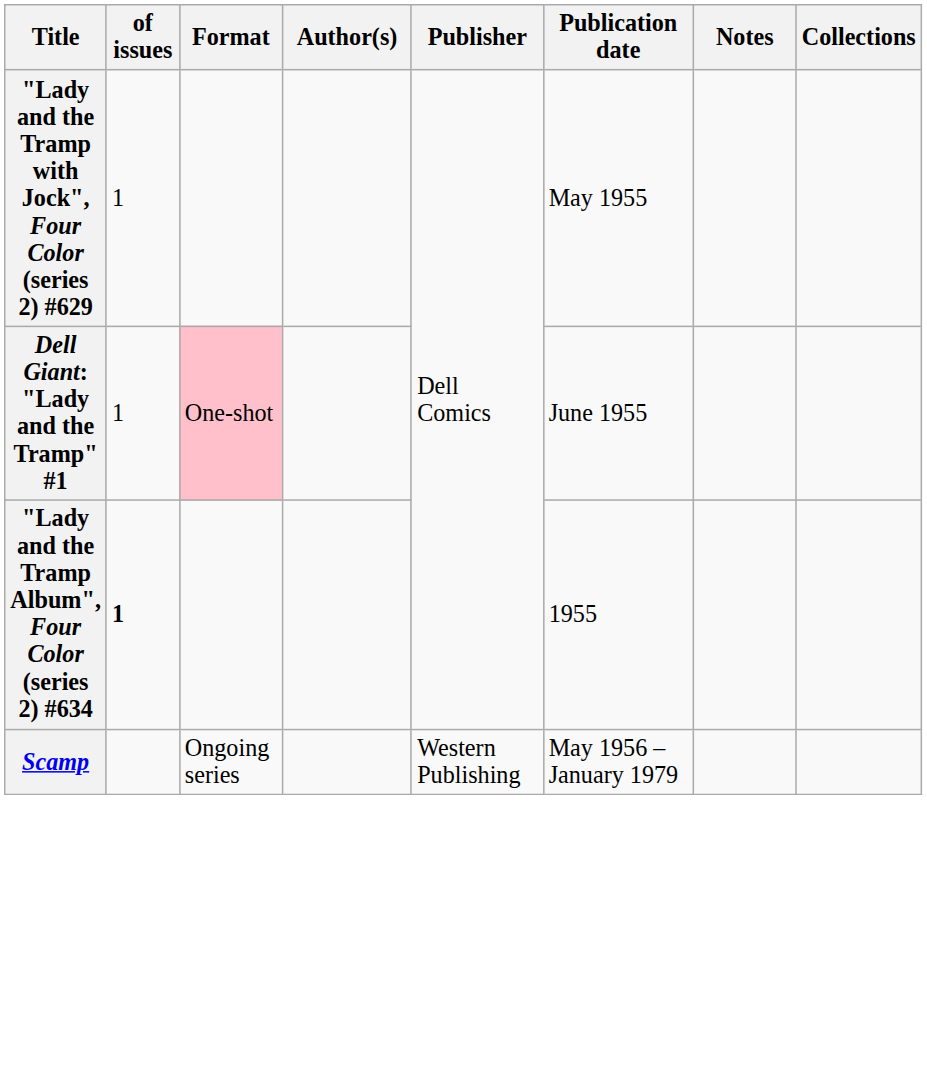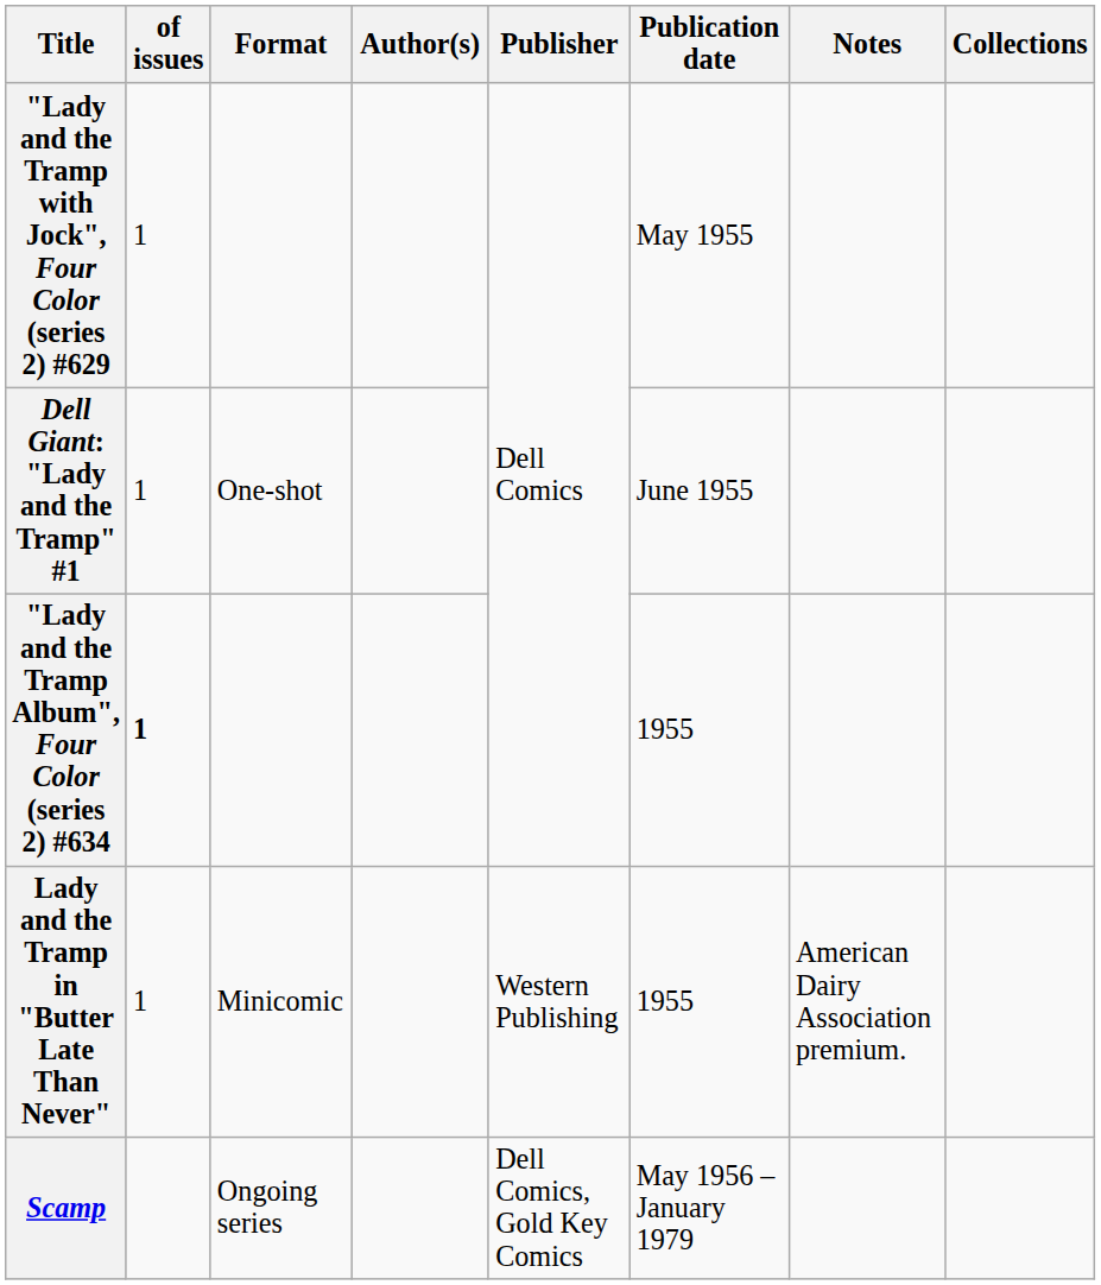 <table class="wikitable">
 <tr>
 <th>Title</th>
 <th style="width:40pt"> of issues</th>
 <th style="width:75pt">Format</th>
 <th style="width:125pt">Author(s)</th>
 <th style="width:125pt">Publisher</th>
 <th style="width:150pt">Publication date</th>
 <th style="width:175pt">Notes</th>
 <th>Collections</th>
 </tr>
 <tr>
 <th>"Lady and the Tramp with Jock", <em>Four Color</em> (series 2) #629</th>
 <td>1</td>
 <td></td>
 <td></td>
 <td rowspan="3">Dell Comics</td>
 <td>May 1955</td>
 <td></td>
 <td></td>
 </tr>
 <tr>
 <th><em>Dell Giant</em>: "Lady and the Tramp" #1</th>
 <td>1</td>
-<td style="background: pink;">One-shot</td>
+<td>One-shot</td>
 <td></td>
 <td>June 1955</td>
 <td></td>
 <td></td>
 </tr>
 <tr>
 <th>"Lady and the Tramp Album", <em>Four Color</em> (series 2) #634</th>
 <td><strong>1</strong></td>
 <td></td>
 <td></td>
 <td>1955</td>
 <td></td>
 <td></td>
 </tr>
 <tr>
+<th>Lady and the Tramp in "Butter Late Than Never"</th>
+<td>1</td>
+<td>Minicomic</td>
+<td></td>
+<td>Western Publishing</td>
+<td>1955</td>
+<td>American Dairy Association premium.</td>
+<td></td>
+</tr>
+<tr>
 <th><em><a href='#'>Scamp</a></em></th>
 <td></td>
 <td>Ongoing series</td>
 <td></td>
-<td>Western Publishing</td>
+<td>Dell Comics, Gold Key Comics</td>
 <td>May 1956 – January 1979</td>
 <td></td>
 <td></td>
 </tr>
 </table>
